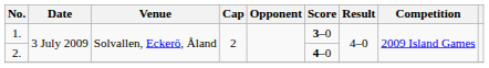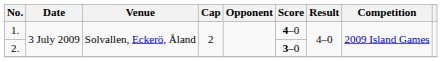 <table class="wikitable sortable" style="text-align:center;">
 <tr>
 <th scope="col">No.</th>
 <th scope="col">Date</th>
 <th scope="col">Venue</th>
 <th>Cap</th>
 <th scope="col">Opponent</th>
 <th scope="col">Score</th>
 <th scope="col">Result</th>
 <th scope="col">Competition</th>
 <th scope="col" class="unsortable"></th>
 </tr>
 <tr>
 <td>1.</td>
 <td rowspan="2" style="text-align:left;">3 July 2009</td>
 <td rowspan="2" style="text-align:left;">Solvallen, <a href='#'>Eckerö</a>, Åland</td>
 <td rowspan="2">2</td>
 <td rowspan="2" style="text-align:left;"></td>
-<td><strong>3</strong>–0</td>
+<td><strong>4</strong>–0</td>
 <td rowspan="2">4–0</td>
 <td rowspan="2"><a href='#'>2009 Island Games</a></td>
 <td rowspan="2"></td>
 </tr>
 <tr>
 <td>2.</td>
-<td><strong>4</strong>–0</td>
+<td><strong>3</strong>–0</td>
 </tr>
 <tr>
 </tr>
 </table>
